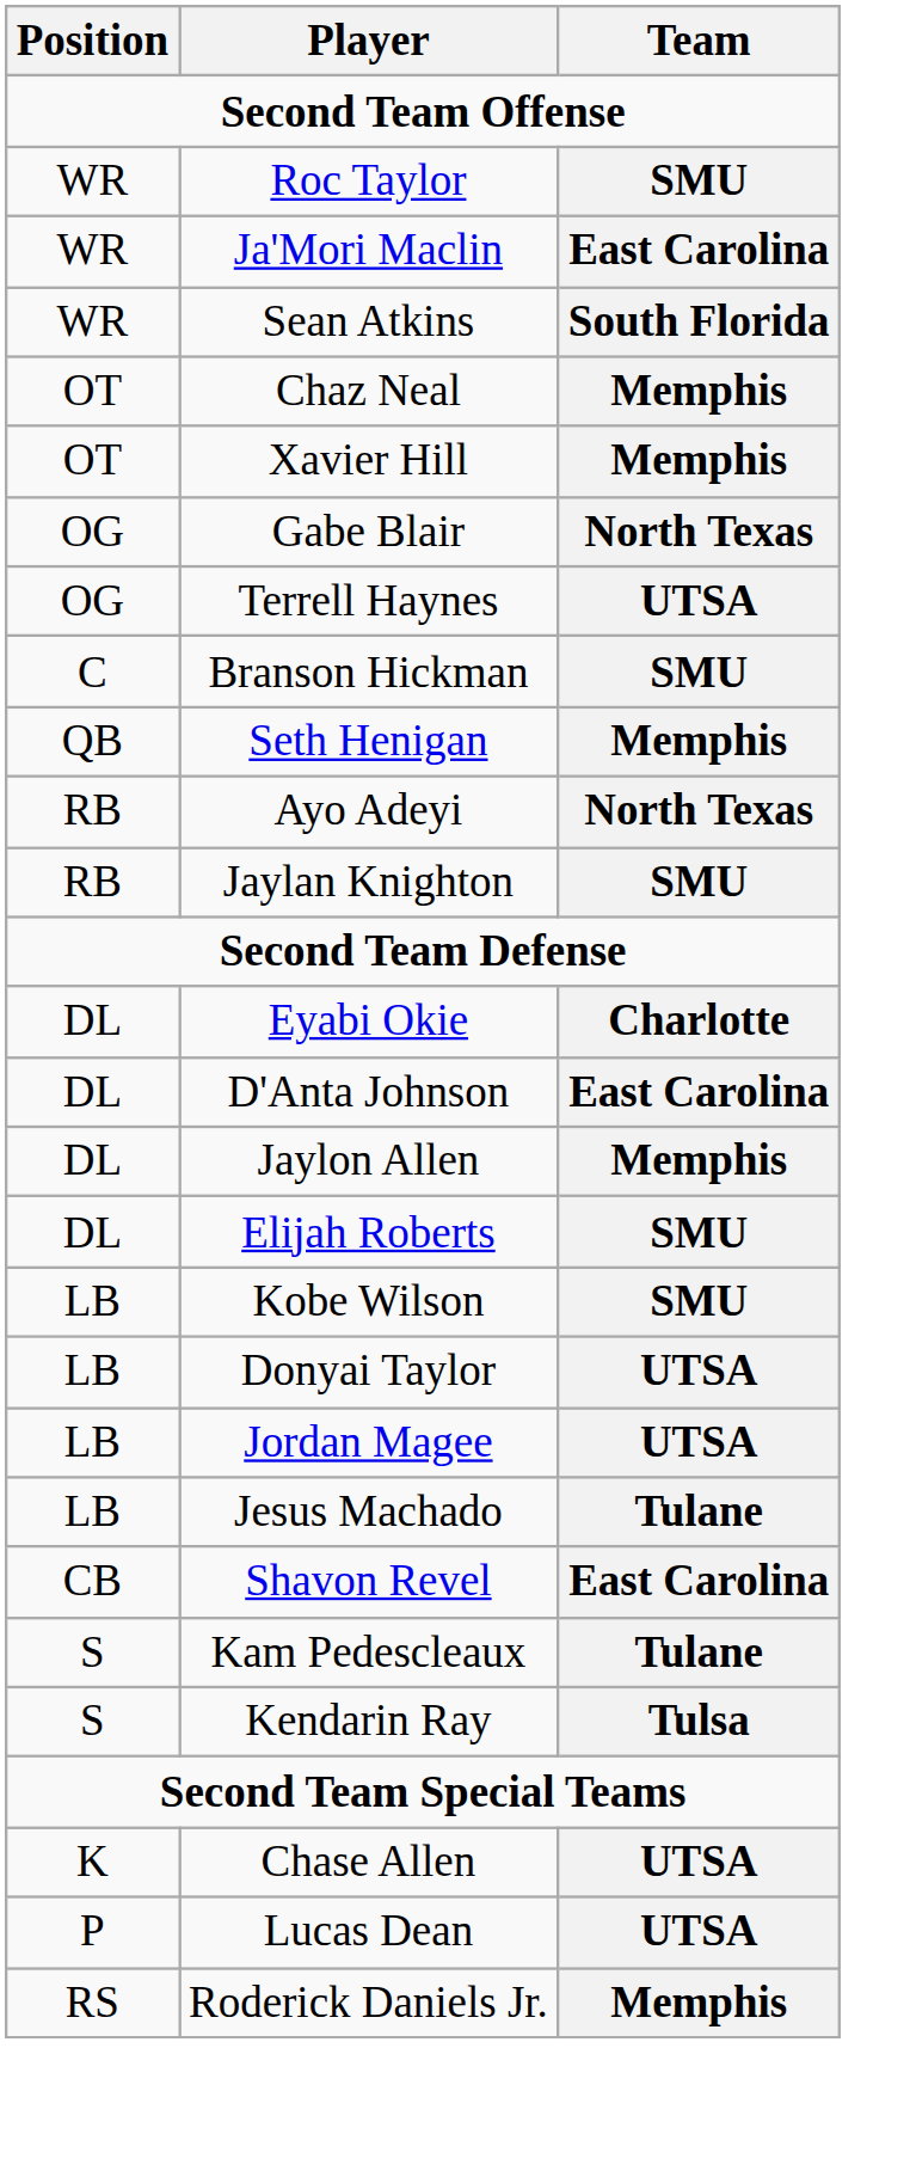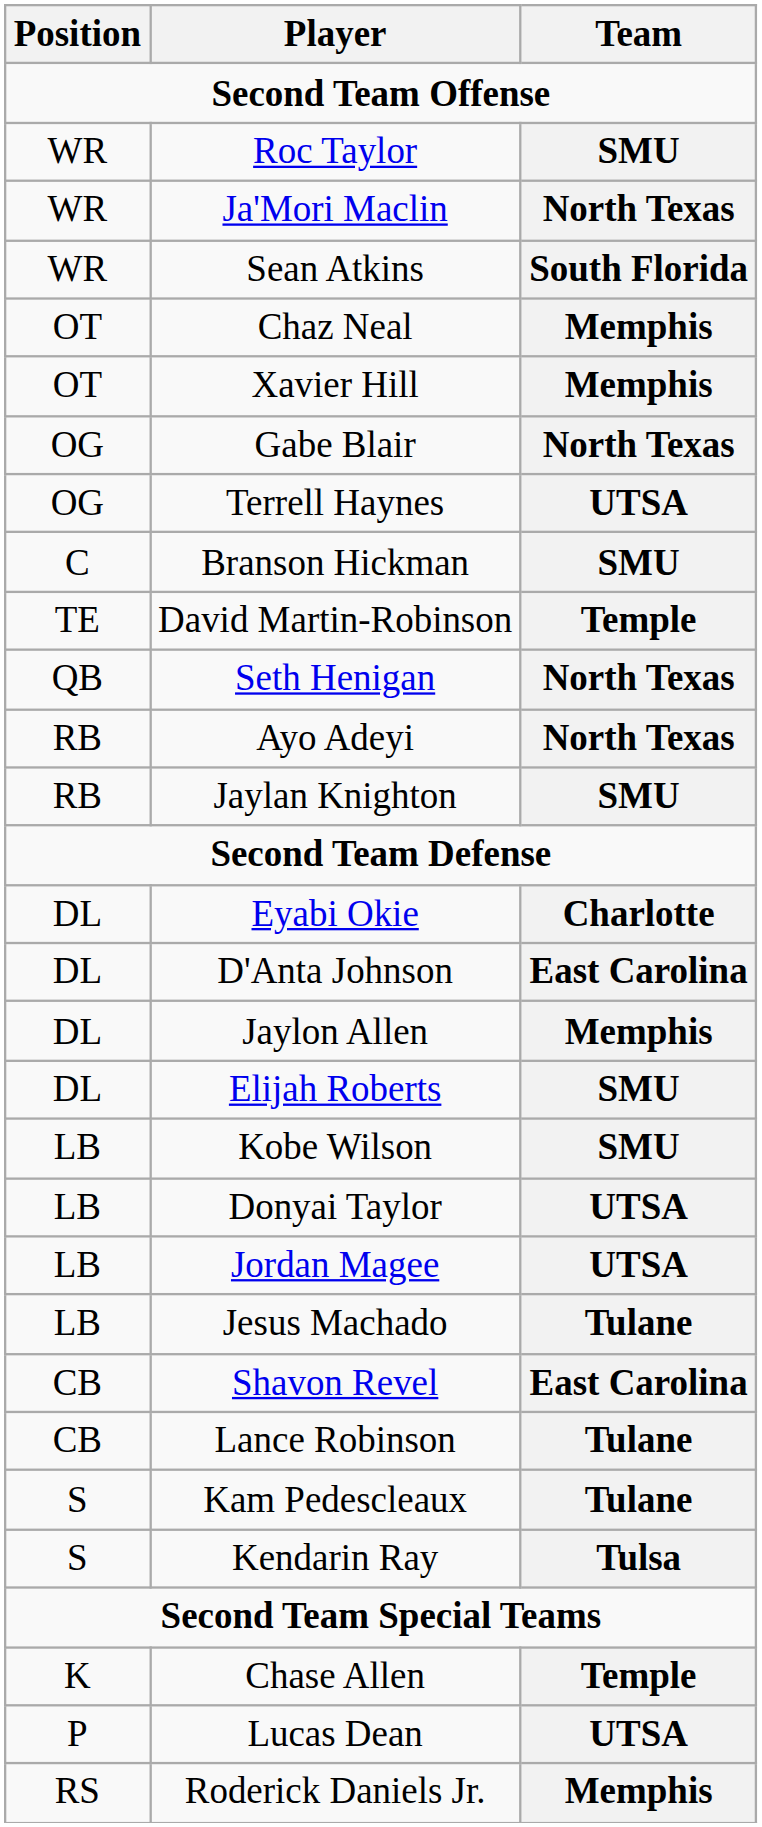 <table class="wikitable" border="0">
 <tr>
 <th>Position</th>
 <th>Player</th>
 <th>Team</th>
 </tr>
 <tr>
 <td colspan="3" style="text-align:center;"><strong>Second Team Offense </strong></td>
 </tr>
 <tr style="text-align:center;">
 <td>WR</td>
 <td><a href='#'>Roc Taylor</a></td>
 <th style=>SMU</th>
 </tr>
 <tr style="text-align:center;">
 <td>WR</td>
 <td><a href='#'>Ja'Mori Maclin</a></td>
-<th style=>East Carolina</th>
+<th style=>North Texas</th>
 </tr>
 <tr style="text-align:center;">
 <td>WR</td>
 <td>Sean Atkins</td>
 <th style=>South Florida</th>
 </tr>
 <tr style="text-align:center;">
 <td>OT</td>
 <td>Chaz Neal</td>
 <th style=>Memphis</th>
 </tr>
 <tr style="text-align:center;">
 <td>OT</td>
 <td>Xavier Hill</td>
 <th style=>Memphis</th>
 </tr>
 <tr style="text-align:center;">
 <td>OG</td>
 <td>Gabe Blair</td>
 <th style=>North Texas</th>
 </tr>
 <tr style="text-align:center;">
 <td>OG</td>
 <td>Terrell Haynes</td>
 <th style=>UTSA</th>
 </tr>
 <tr style="text-align:center;">
 <td>C</td>
 <td>Branson Hickman</td>
 <th style=>SMU</th>
 </tr>
 <tr style="text-align:center;">
+<td>TE</td>
+<td>David Martin-Robinson</td>
+<th style=>Temple</th>
+</tr>
+<tr style="text-align:center;">
 <td>QB</td>
 <td><a href='#'>Seth Henigan</a></td>
-<th style=>Memphis</th>
+<th style=>North Texas</th>
 </tr>
 <tr style="text-align:center;">
 <td>RB</td>
 <td>Ayo Adeyi</td>
 <th style=>North Texas</th>
 </tr>
 <tr style="text-align:center;">
 <td>RB</td>
 <td>Jaylan Knighton</td>
 <th style=>SMU</th>
 </tr>
 <tr>
 <td colspan="3" style="text-align:center;"><strong>Second Team Defense</strong></td>
 </tr>
 <tr style="text-align:center;">
 <td>DL</td>
 <td><a href='#'>Eyabi Okie</a></td>
 <th style=>Charlotte</th>
 </tr>
 <tr style="text-align:center;">
 <td>DL</td>
 <td>D'Anta Johnson</td>
 <th style=>East Carolina</th>
 </tr>
 <tr style="text-align:center;">
 <td>DL</td>
 <td>Jaylon Allen</td>
 <th style=>Memphis</th>
 </tr>
 <tr style="text-align:center;">
 <td>DL</td>
 <td><a href='#'>Elijah Roberts</a></td>
 <th style=>SMU</th>
 </tr>
 <tr style="text-align:center;">
 <td>LB</td>
 <td>Kobe Wilson</td>
 <th style=>SMU</th>
 </tr>
 <tr style="text-align:center;">
 <td>LB</td>
 <td>Donyai Taylor</td>
 <th style=>UTSA</th>
 </tr>
 <tr style="text-align:center;">
 <td>LB</td>
 <td><a href='#'>Jordan Magee</a></td>
 <th style=>UTSA</th>
 </tr>
 <tr style="text-align:center;">
 <td>LB</td>
 <td>Jesus Machado</td>
 <th style=>Tulane</th>
 </tr>
 <tr style="text-align:center;">
 <td>CB</td>
 <td><a href='#'>Shavon Revel</a></td>
 <th style=>East Carolina</th>
 </tr>
 <tr style="text-align:center;">
+<td>CB</td>
+<td>Lance Robinson</td>
+<th style=>Tulane</th>
+</tr>
+<tr style="text-align:center;">
 <td>S</td>
 <td>Kam Pedescleaux</td>
 <th style=>Tulane</th>
 </tr>
 <tr style="text-align:center;">
 <td>S</td>
 <td>Kendarin Ray</td>
 <th style=>Tulsa</th>
 </tr>
 <tr style="text-align:center;">
 <td colspan="3" style="text-align:center;"><strong>Second Team Special Teams</strong></td>
 </tr>
 <tr style="text-align:center;">
 <td>K</td>
 <td>Chase Allen</td>
-<th style=>UTSA</th>
+<th style=>Temple</th>
 </tr>
 <tr style="text-align:center;">
 <td>P</td>
 <td>Lucas Dean</td>
 <th style=>UTSA</th>
 </tr>
 <tr style="text-align:center;">
 <td>RS</td>
 <td>Roderick Daniels Jr.</td>
 <th style=>Memphis</th>
 </tr>
 <tr style="text-align:center;">
 </tr>
 </table>
